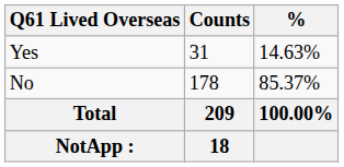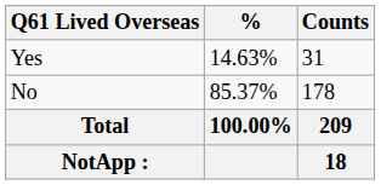 <table class="wikitable sortable">
 <tr>
 <th>Q61 Lived Overseas</th>
+<th>%</th>
 <th>Counts</th>
-<th>%</th>
 </tr>
 <tr>
 <td>Yes</td>
+<td>14.63%</td>
 <td>31</td>
-<td>14.63%</td>
 </tr>
 <tr>
 <td>No</td>
+<td>85.37%</td>
 <td>178</td>
-<td>85.37%</td>
 </tr>
 <tr>
 <th>Total</th>
+<th>100.00%</th>
 <th>209</th>
-<th>100.00%</th>
 </tr>
 <tr>
 <th>NotApp :</th>
+<th></th>
 <th>18</th>
-<th></th>
 </tr>
 </table>
